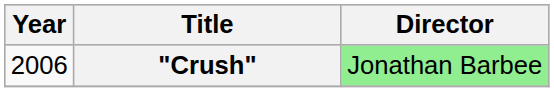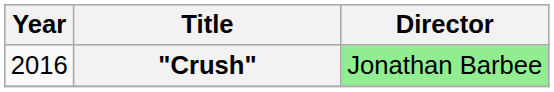 <table class="wikitable plainrowheaders">
 <tr>
 <th>Year</th>
 <th style="width:10em;">Title</th>
 <th>Director</th>
 </tr>
 <tr>
-<td>2006</td>
+<td>2016</td>
 <th scope="row">"Crush"</th>
 <td style="background: lightgreen;">Jonathan Barbee</td>
 </tr>
 <tr>
 </tr>
 </table>
